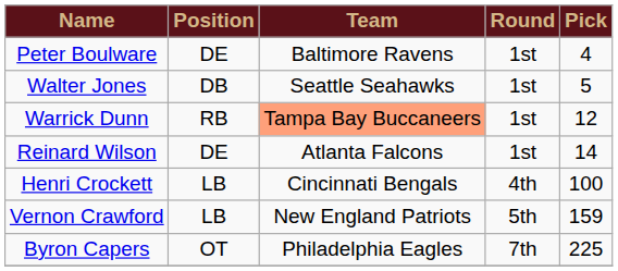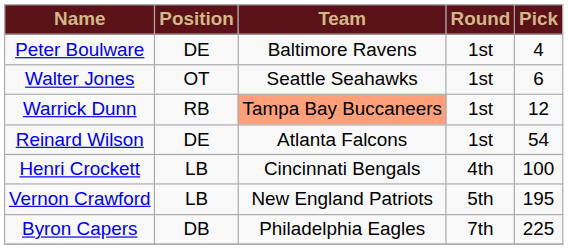 <table class="wikitable" style="text-align: center;">
 <tr>
 <th style="background:#5a1118; color:#d3b787;">Name</th>
 <th style="background:#5a1118; color:#d3b787;">Position</th>
 <th style="background:#5a1118; color:#d3b787;">Team</th>
 <th style="background:#5a1118; color:#d3b787;">Round</th>
 <th style="background:#5a1118; color:#d3b787;">Pick</th>
 </tr>
 <tr>
 <td><a href='#'>Peter Boulware</a></td>
 <td>DE</td>
 <td>Baltimore Ravens</td>
 <td>1st</td>
 <td>4</td>
 </tr>
 <tr>
 <td><a href='#'>Walter Jones</a></td>
-<td>DB</td>
+<td>OT</td>
 <td>Seattle Seahawks</td>
 <td>1st</td>
-<td>5</td>
+<td>6</td>
 </tr>
 <tr>
 <td><a href='#'>Warrick Dunn</a></td>
 <td>RB</td>
 <td style="background: lightsalmon;">Tampa Bay Buccaneers</td>
 <td>1st</td>
 <td>12</td>
 </tr>
 <tr>
 <td><a href='#'>Reinard Wilson</a></td>
 <td>DE</td>
 <td>Atlanta Falcons</td>
 <td>1st</td>
-<td>14</td>
+<td>54</td>
 </tr>
 <tr>
 <td><a href='#'>Henri Crockett</a></td>
 <td>LB</td>
 <td>Cincinnati Bengals</td>
 <td>4th</td>
 <td>100</td>
 </tr>
 <tr>
 <td><a href='#'>Vernon Crawford</a></td>
 <td>LB</td>
 <td>New England Patriots</td>
 <td>5th</td>
-<td>159</td>
+<td>195</td>
 </tr>
 <tr>
 <td><a href='#'>Byron Capers</a></td>
-<td>OT</td>
+<td>DB</td>
 <td>Philadelphia Eagles</td>
 <td>7th</td>
 <td>225</td>
 </tr>
 <tr>
 </tr>
 </table>
